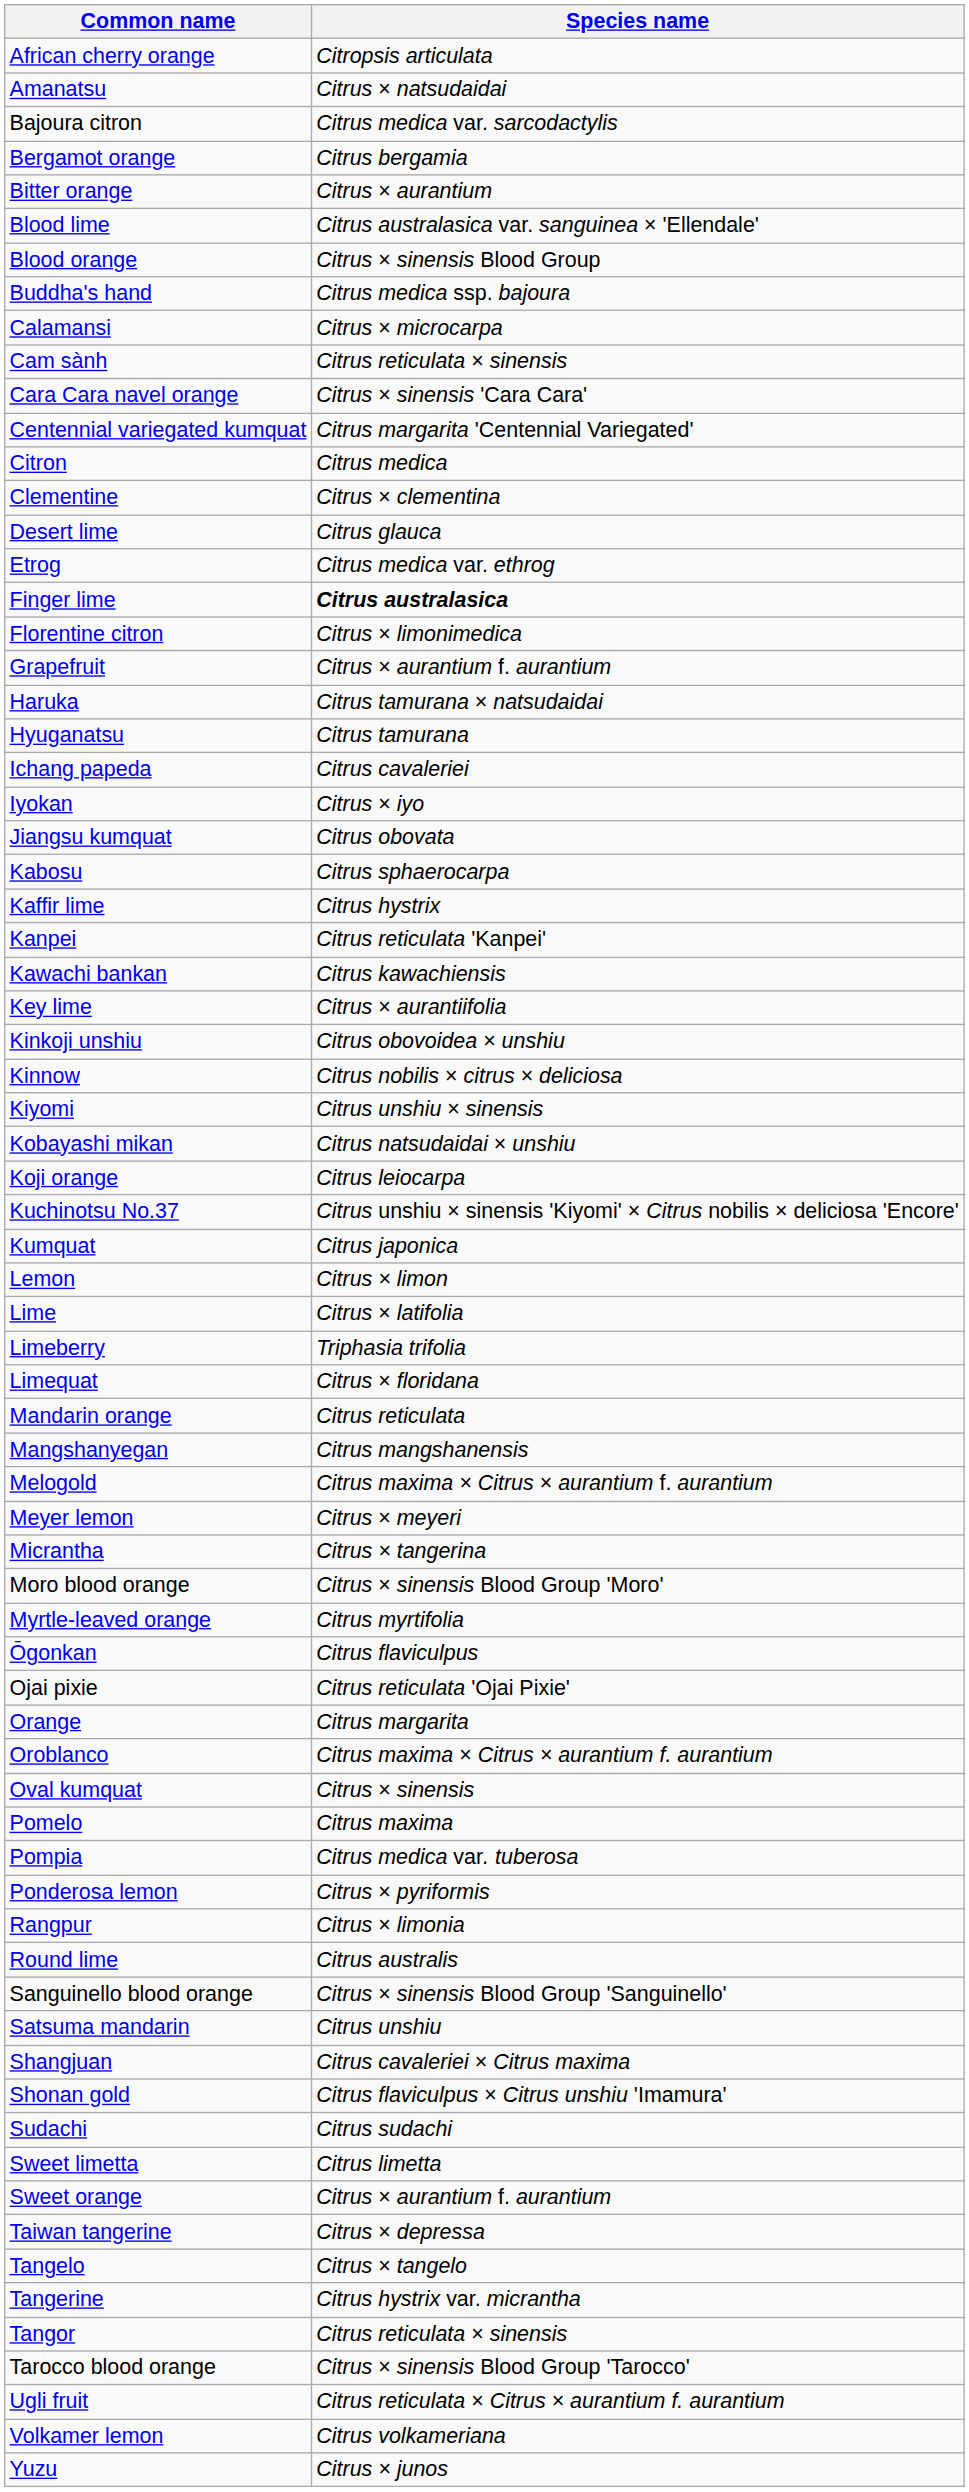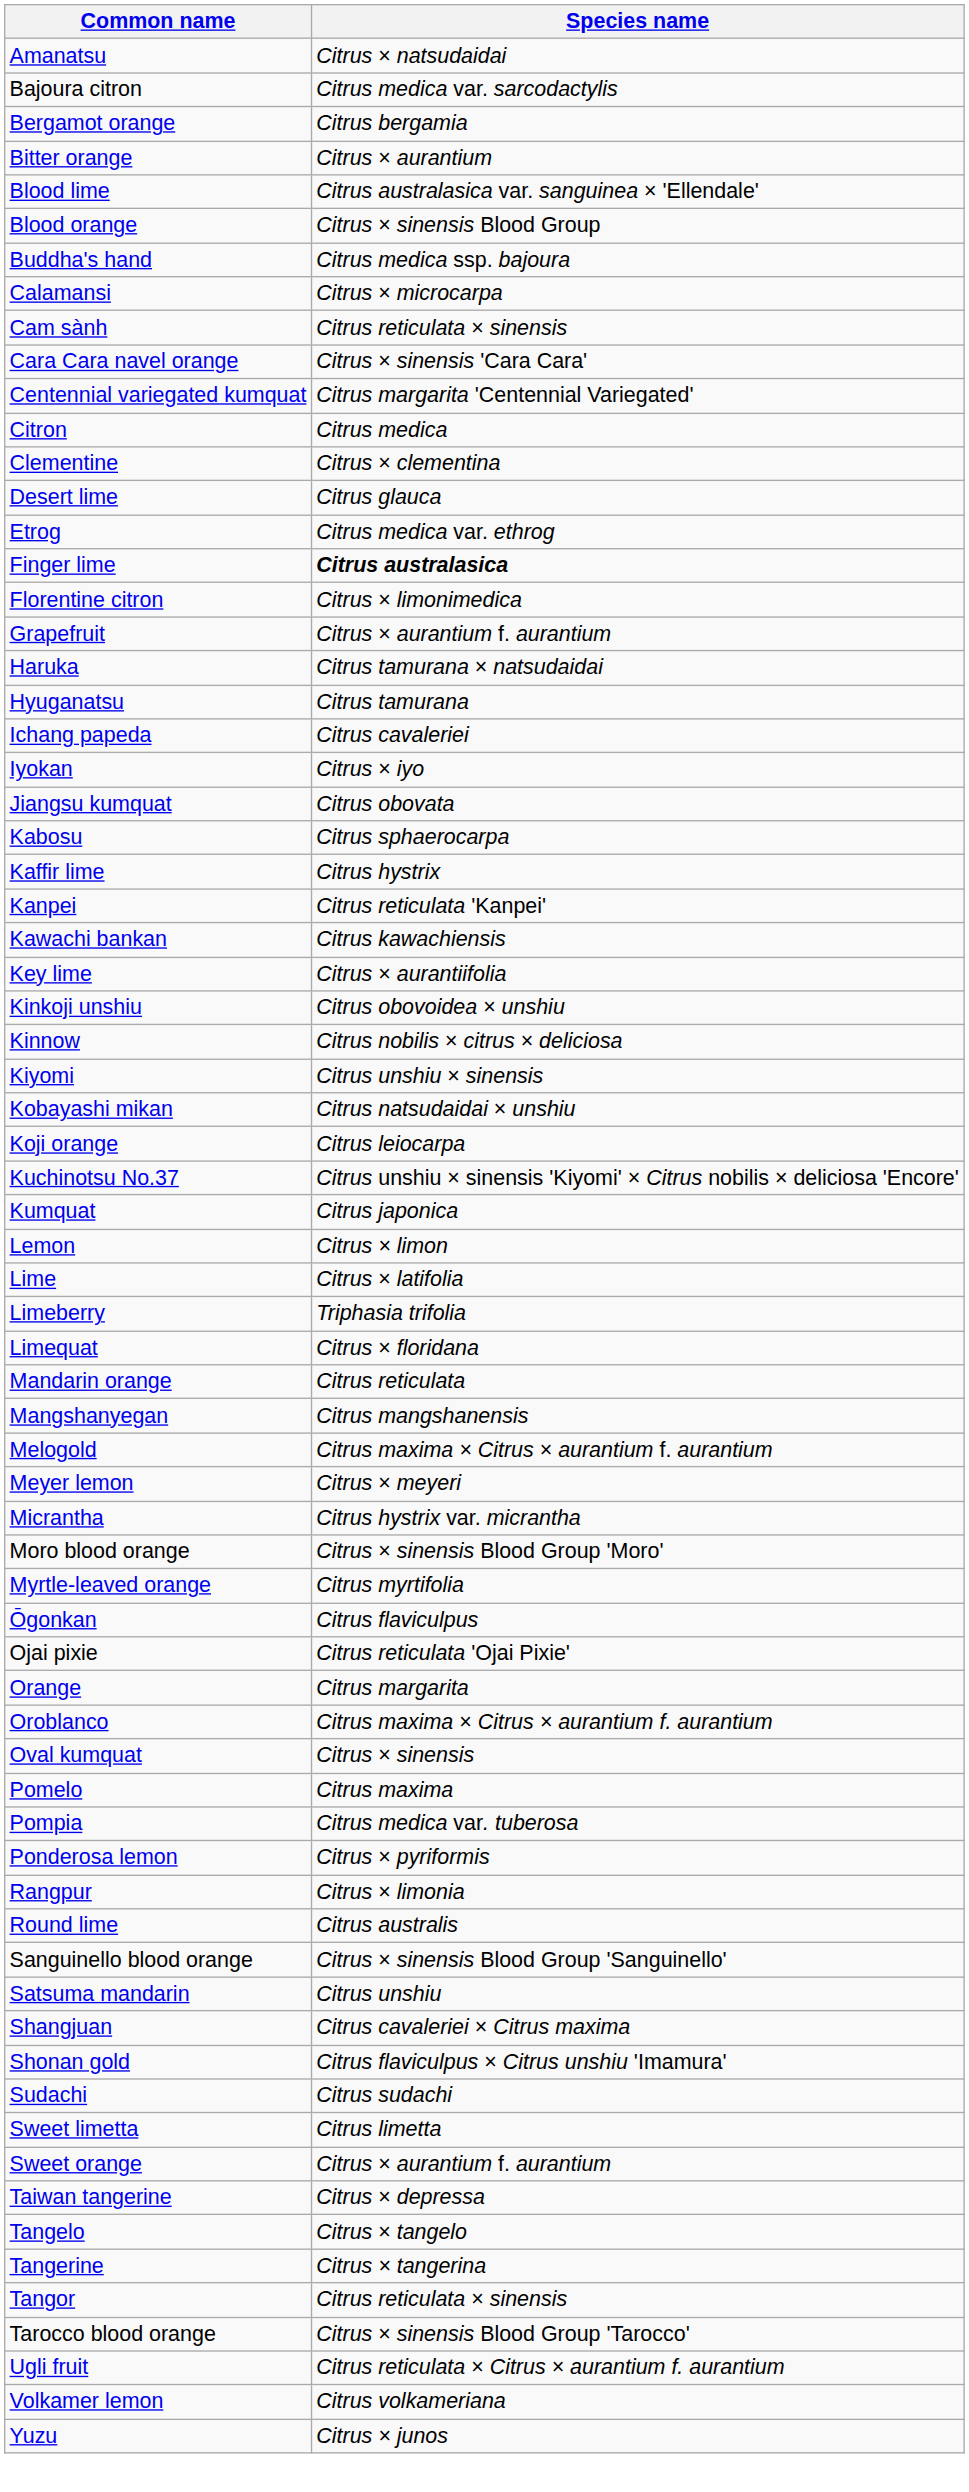 <table class="wikitable sortable sticky-header">
 <tr>
 <th><a href='#'>Common name</a></th>
 <th><a href='#'>Species name</a></th>
-</tr>
-<tr>
-<td><a href='#'>African cherry orange</a></td>
-<td><em>Citropsis articulata</em></td>
 </tr>
 <tr>
 <td><a href='#'>Amanatsu</a></td>
 <td><em>Citrus</em> × <em>natsudaidai</em></td>
 </tr>
 <tr>
 <td>Bajoura citron</td>
 <td><em>Citrus medica</em> var. <em>sarcodactylis</em></td>
 </tr>
 <tr>
 <td><a href='#'>Bergamot orange</a></td>
 <td><em>Citrus bergamia</em></td>
 </tr>
 <tr>
 <td><a href='#'>Bitter orange</a></td>
 <td><em>Citrus</em> × <em>aurantium</em></td>
 </tr>
 <tr>
 <td><a href='#'>Blood lime</a></td>
 <td><em>Citrus australasica</em> var. <em>sanguinea</em> × 'Ellendale'</td>
 </tr>
 <tr>
 <td><a href='#'>Blood orange</a></td>
 <td><em>Citrus</em> × <em>sinensis</em> Blood Group</td>
 </tr>
 <tr>
 <td><a href='#'>Buddha's hand</a></td>
 <td><em>Citrus medica</em> ssp. <em>bajoura</em></td>
 </tr>
 <tr>
 <td><a href='#'>Calamansi</a></td>
 <td><em>Citrus</em> × <em>microcarpa</em></td>
 </tr>
 <tr>
 <td><a href='#'>Cam sành</a></td>
 <td><em>Citrus reticulata</em> × <em>sinensis</em></td>
 </tr>
 <tr>
 <td><a href='#'>Cara Cara navel orange</a></td>
 <td><em>Citrus</em> × <em>sinensis</em> 'Cara Cara'</td>
 </tr>
 <tr>
 <td><a href='#'>Centennial variegated kumquat</a></td>
 <td><em>Citrus margarita</em> 'Centennial Variegated'</td>
 </tr>
 <tr>
 <td><a href='#'>Citron</a></td>
 <td><em>Citrus medica</em></td>
 </tr>
 <tr>
 <td><a href='#'>Clementine</a></td>
 <td><em>Citrus</em> × <em>clementina</em></td>
 </tr>
 <tr>
 <td><a href='#'>Desert lime</a></td>
 <td><em>Citrus glauca</em></td>
 </tr>
 <tr>
 <td><a href='#'>Etrog</a></td>
 <td><em>Citrus medica</em> var. <em>ethrog</em></td>
 </tr>
 <tr>
 <td><a href='#'>Finger lime</a></td>
 <td><strong><em>Citrus australasica</em></strong></td>
 </tr>
 <tr>
 <td><a href='#'>Florentine citron</a></td>
 <td><em>Citrus</em> × <em>limonimedica</em></td>
 </tr>
 <tr>
 <td><a href='#'>Grapefruit</a></td>
 <td><em>Citrus</em> × <em>aurantium</em> f. <em>aurantium</em></td>
 </tr>
 <tr>
 <td><a href='#'>Haruka</a></td>
 <td><em>Citrus tamurana</em> × <em>natsudaidai</em></td>
 </tr>
 <tr>
 <td><a href='#'>Hyuganatsu</a></td>
 <td><em>Citrus tamurana</em></td>
 </tr>
 <tr>
 <td><a href='#'>Ichang papeda</a></td>
 <td><em>Citrus cavaleriei</em></td>
 </tr>
 <tr>
 <td><a href='#'>Iyokan</a></td>
 <td><em>Citrus</em> × <em>iyo</em></td>
 </tr>
 <tr>
 <td><a href='#'>Jiangsu kumquat</a></td>
 <td><em>Citrus obovata</em></td>
 </tr>
 <tr>
 <td><a href='#'>Kabosu</a></td>
 <td><em>Citrus sphaerocarpa</em></td>
 </tr>
 <tr>
 <td><a href='#'>Kaffir lime</a></td>
 <td><em>Citrus hystrix</em></td>
 </tr>
 <tr>
 <td><a href='#'>Kanpei</a></td>
 <td><em>Citrus reticulata</em> 'Kanpei'</td>
 </tr>
 <tr>
 <td><a href='#'>Kawachi bankan</a></td>
 <td><em>Citrus kawachiensis</em></td>
 </tr>
 <tr>
 <td><a href='#'>Key lime</a></td>
 <td><em>Citrus</em> × <em>aurantiifolia</em></td>
 </tr>
 <tr>
 <td><a href='#'>Kinkoji unshiu</a></td>
 <td><em>Citrus obovoidea</em> × <em>unshiu</em></td>
 </tr>
 <tr>
 <td><a href='#'>Kinnow</a></td>
 <td><em>Citrus nobilis</em> × <em>citrus</em> × <em>deliciosa</em></td>
 </tr>
 <tr>
 <td><a href='#'>Kiyomi</a></td>
 <td><em>Citrus unshiu</em> × <em>sinensis</em></td>
 </tr>
 <tr>
 <td><a href='#'>Kobayashi mikan</a></td>
 <td><em>Citrus natsudaidai</em> × <em>unshiu</em></td>
 </tr>
 <tr>
 <td><a href='#'>Koji orange</a></td>
 <td><em>Citrus leiocarpa</em></td>
 </tr>
 <tr>
 <td><a href='#'>Kuchinotsu No.37</a></td>
 <td><em>Citrus</em> unshiu × sinensis 'Kiyomi' × <em>Citrus</em> nobilis × deliciosa 'Encore'</td>
 </tr>
 <tr>
 <td><a href='#'>Kumquat</a></td>
 <td><em>Citrus japonica</em></td>
 </tr>
 <tr>
 <td><a href='#'>Lemon</a></td>
 <td><em>Citrus × limon</em></td>
 </tr>
 <tr>
 <td><a href='#'>Lime</a></td>
 <td><em>Citrus</em> × <em>latifolia</em></td>
 </tr>
 <tr>
 <td><a href='#'>Limeberry</a></td>
 <td><em>Triphasia trifolia</em></td>
 </tr>
 <tr>
 <td><a href='#'>Limequat</a></td>
 <td><em>Citrus</em> × <em>floridana</em></td>
 </tr>
 <tr>
 <td><a href='#'>Mandarin orange</a></td>
 <td><em>Citrus reticulata</em></td>
 </tr>
 <tr>
 <td><a href='#'>Mangshanyegan</a></td>
 <td><em>Citrus mangshanensis</em></td>
 </tr>
 <tr>
 <td><a href='#'>Melogold</a></td>
 <td><em>Citrus maxima × Citrus</em> × <em>aurantium</em> f. <em>aurantium</em></td>
 </tr>
 <tr>
 <td><a href='#'>Meyer lemon</a></td>
 <td><em>Citrus</em> × <em>meyeri</em></td>
 </tr>
 <tr>
 <td><a href='#'>Micrantha</a></td>
-<td><em>Citrus × tangerina</em></td>
+<td><em>Citrus hystrix</em> var. <em>micrantha</em></td>
 </tr>
 <tr>
 <td>Moro blood orange</td>
 <td><em>Citrus</em> × <em>sinensis</em> Blood Group 'Moro'</td>
 </tr>
 <tr>
 <td><a href='#'>Myrtle-leaved orange</a></td>
 <td><em>Citrus myrtifolia</em></td>
 </tr>
 <tr>
 <td><a href='#'>Ōgonkan</a></td>
 <td><em>Citrus flaviculpus</em></td>
 </tr>
 <tr>
 <td>Ojai pixie</td>
 <td><em>Citrus reticulata</em> 'Ojai Pixie'</td>
 </tr>
 <tr>
 <td><a href='#'>Orange</a></td>
 <td><em>Citrus margarita</em></td>
 </tr>
 <tr>
 <td><a href='#'>Oroblanco</a></td>
 <td><em>Citrus maxima</em> × <em>Citrus × aurantium f. aurantium</em></td>
 </tr>
 <tr>
 <td><a href='#'>Oval kumquat</a></td>
 <td><em>Citrus</em> × <em>sinensis</em></td>
 </tr>
 <tr>
 <td><a href='#'>Pomelo</a></td>
 <td><em>Citrus maxima</em></td>
 </tr>
 <tr>
 <td><a href='#'>Pompia</a></td>
 <td><em>Citrus medica</em> var<em>. tuberosa</em></td>
 </tr>
 <tr>
 <td><a href='#'>Ponderosa lemon</a></td>
 <td><em>Citrus</em> × <em>pyriformis</em></td>
 </tr>
 <tr>
 <td><a href='#'>Rangpur</a></td>
 <td><em>Citrus</em> × <em>limonia</em></td>
 </tr>
 <tr>
 <td><a href='#'>Round lime</a></td>
 <td><em>Citrus australis</em></td>
 </tr>
 <tr>
 <td>Sanguinello blood orange</td>
 <td><em>Citrus</em> × <em>sinensis</em> Blood Group 'Sanguinello'</td>
 </tr>
 <tr>
 <td><a href='#'>Satsuma mandarin</a></td>
 <td><em>Citrus unshiu</em></td>
 </tr>
 <tr>
 <td><a href='#'>Shangjuan</a></td>
 <td><em>Citrus cavaleriei</em> × <em>Citrus maxima</em></td>
 </tr>
 <tr>
 <td><a href='#'>Shonan gold</a></td>
 <td><em>Citrus flaviculpus</em> × <em>Citrus unshiu</em> 'Imamura'</td>
 </tr>
 <tr>
 <td><a href='#'>Sudachi</a></td>
 <td><em>Citrus sudachi</em></td>
 </tr>
 <tr>
 <td><a href='#'>Sweet limetta</a></td>
 <td><em>Citrus limetta</em></td>
 </tr>
 <tr>
 <td><a href='#'>Sweet orange</a></td>
 <td><em>Citrus</em> × <em>aurantium</em> f. <em>aurantium</em></td>
 </tr>
 <tr>
 <td><a href='#'>Taiwan tangerine</a></td>
 <td><em>Citrus</em> × <em>depressa</em></td>
 </tr>
 <tr>
 <td><a href='#'>Tangelo</a></td>
 <td><em>Citrus</em> × <em>tangelo</em></td>
 </tr>
 <tr>
 <td><a href='#'>Tangerine</a></td>
-<td><em>Citrus hystrix</em> var. <em>micrantha</em></td>
+<td><em>Citrus × tangerina</em></td>
 </tr>
 <tr>
 <td><a href='#'>Tangor</a></td>
 <td><em>Citrus reticulata</em> × <em>sinensis</em></td>
 </tr>
 <tr>
 <td>Tarocco blood orange</td>
 <td><em>Citrus</em> × <em>sinensis</em> Blood Group 'Tarocco'</td>
 </tr>
 <tr>
 <td><a href='#'>Ugli fruit</a></td>
 <td><em>Citrus reticulata</em> × <em>Citrus × aurantium f. aurantium</em></td>
 </tr>
 <tr>
 <td><a href='#'>Volkamer lemon</a></td>
 <td><em>Citrus volkameriana</em></td>
 </tr>
 <tr>
 <td><a href='#'>Yuzu</a></td>
 <td><em>Citrus × junos</em></td>
 </tr>
 </table>
